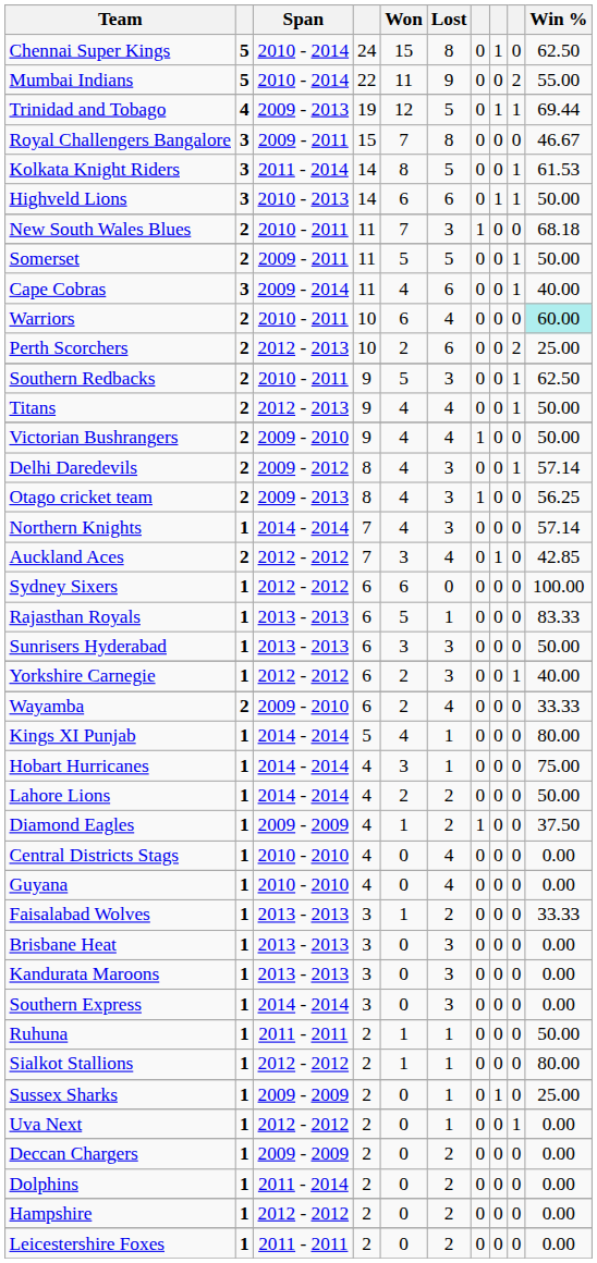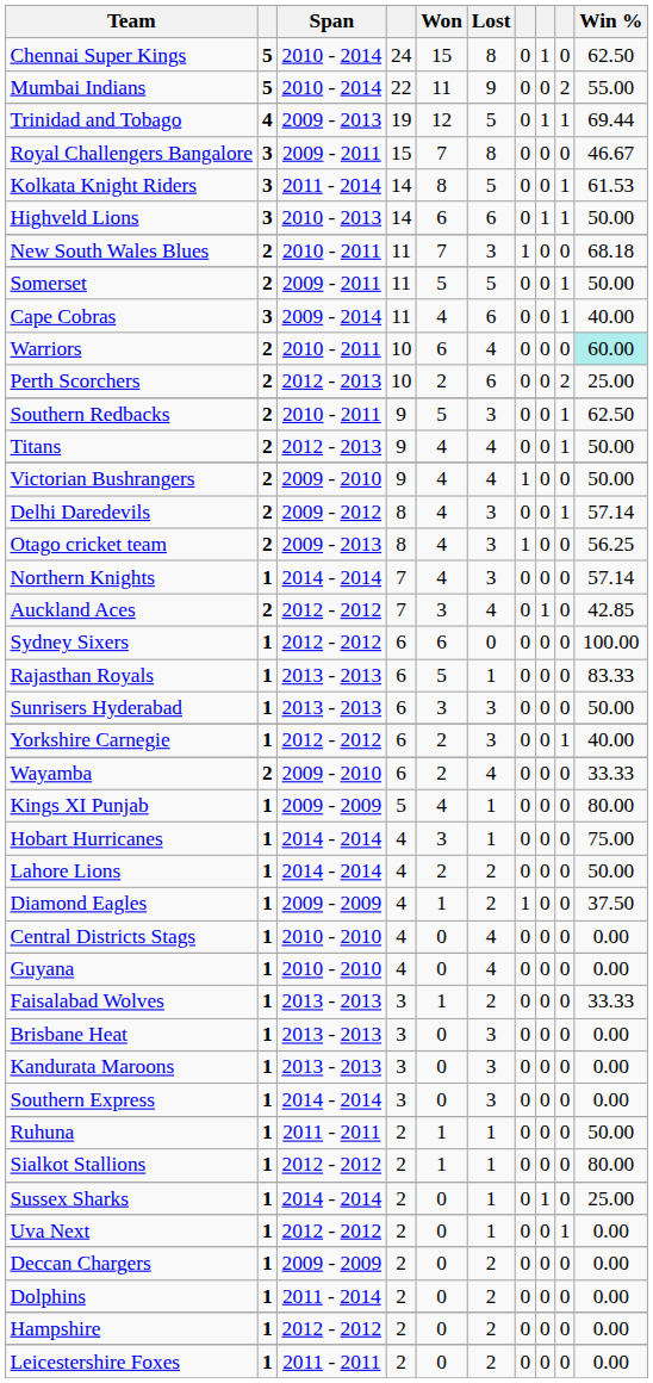 <table class="wikitable sortable" style="text-align:center">
 <tr>
 <th>Team</th>
 <th></th>
 <th>Span</th>
 <th></th>
 <th>Won</th>
 <th>Lost</th>
 <th></th>
 <th></th>
 <th></th>
 <th>Win %</th>
 </tr>
 <tr>
 <td style="text-align:left"><a href='#'>Chennai Super Kings</a></td>
 <td><strong>5</strong></td>
 <td><a href='#'>2010</a> - <a href='#'>2014</a></td>
 <td>24</td>
 <td>15</td>
 <td>8</td>
 <td>0</td>
 <td>1</td>
 <td>0</td>
 <td>62.50</td>
 </tr>
 <tr>
 <td style="text-align:left"><a href='#'>Mumbai Indians</a></td>
 <td><strong>5</strong></td>
 <td><a href='#'>2010</a> - <a href='#'>2014</a></td>
 <td>22</td>
 <td>11</td>
 <td>9</td>
 <td>0</td>
 <td>0</td>
 <td>2</td>
 <td>55.00</td>
 </tr>
 <tr>
 </tr>
 <tr>
 <td style="text-align:left"><a href='#'>Trinidad and Tobago</a></td>
 <td><strong>4</strong></td>
 <td><a href='#'>2009</a> - <a href='#'>2013</a></td>
 <td>19</td>
 <td>12</td>
 <td>5</td>
 <td>0</td>
 <td>1</td>
 <td>1</td>
 <td>69.44</td>
 </tr>
 <tr>
 <td style="text-align:left"><a href='#'>Royal Challengers Bangalore</a></td>
 <td><strong>3</strong></td>
 <td><a href='#'>2009</a> - <a href='#'>2011</a></td>
 <td>15</td>
 <td>7</td>
 <td>8</td>
 <td>0</td>
 <td>0</td>
 <td>0</td>
 <td>46.67</td>
 </tr>
 <tr>
 <td style="text-align:left"><a href='#'>Kolkata Knight Riders</a></td>
 <td><strong>3</strong></td>
 <td><a href='#'>2011</a> - <a href='#'>2014</a></td>
 <td>14</td>
 <td>8</td>
 <td>5</td>
 <td>0</td>
 <td>0</td>
 <td>1</td>
 <td>61.53</td>
 </tr>
 <tr>
 <td style="text-align:left"><a href='#'>Highveld Lions</a></td>
 <td><strong>3</strong></td>
 <td><a href='#'>2010</a> - <a href='#'>2013</a></td>
 <td>14</td>
 <td>6</td>
 <td>6</td>
 <td>0</td>
 <td>1</td>
 <td>1</td>
 <td>50.00</td>
 </tr>
 <tr>
 </tr>
 <tr>
 <td style="text-align:left"><a href='#'>New South Wales Blues</a></td>
 <td><strong>2</strong></td>
 <td><a href='#'>2010</a> - <a href='#'>2011</a></td>
 <td>11</td>
 <td>7</td>
 <td>3</td>
 <td>1</td>
 <td>0</td>
 <td>0</td>
 <td>68.18</td>
 </tr>
 <tr>
 </tr>
 <tr>
 <td style="text-align:left"><a href='#'>Somerset</a></td>
 <td><strong>2</strong></td>
 <td><a href='#'>2009</a> - <a href='#'>2011</a></td>
 <td>11</td>
 <td>5</td>
 <td>5</td>
 <td>0</td>
 <td>0</td>
 <td>1</td>
 <td>50.00</td>
 </tr>
 <tr>
 <td style="text-align:left"><a href='#'>Cape Cobras</a></td>
 <td><strong>3</strong></td>
 <td><a href='#'>2009</a> - <a href='#'>2014</a></td>
 <td>11</td>
 <td>4</td>
 <td>6</td>
 <td>0</td>
 <td>0</td>
 <td>1</td>
 <td>40.00</td>
 </tr>
 <tr>
 <td style="text-align:left"><a href='#'>Warriors</a></td>
 <td><strong>2</strong></td>
 <td><a href='#'>2010</a> - <a href='#'>2011</a></td>
 <td>10</td>
 <td>6</td>
 <td>4</td>
 <td>0</td>
 <td>0</td>
 <td>0</td>
 <td style="background: paleturquoise;">60.00</td>
 </tr>
 <tr>
 <td style="text-align:left"><a href='#'>Perth Scorchers</a></td>
 <td><strong>2</strong></td>
 <td><a href='#'>2012</a> - <a href='#'>2013</a></td>
 <td>10</td>
 <td>2</td>
 <td>6</td>
 <td>0</td>
 <td>0</td>
 <td>2</td>
 <td>25.00</td>
 </tr>
 <tr>
 </tr>
 <tr>
 <td style="text-align:left"><a href='#'>Southern Redbacks</a></td>
 <td><strong>2</strong></td>
 <td><a href='#'>2010</a> - <a href='#'>2011</a></td>
 <td>9</td>
 <td>5</td>
 <td>3</td>
 <td>0</td>
 <td>0</td>
 <td>1</td>
 <td>62.50</td>
 </tr>
 <tr>
 <td style="text-align:left"><a href='#'>Titans</a></td>
 <td><strong>2</strong></td>
 <td><a href='#'>2012</a> - <a href='#'>2013</a></td>
 <td>9</td>
 <td>4</td>
 <td>4</td>
 <td>0</td>
 <td>0</td>
 <td>1</td>
 <td>50.00</td>
 </tr>
 <tr>
 </tr>
 <tr>
 <td style="text-align:left"><a href='#'>Victorian Bushrangers</a></td>
 <td><strong>2</strong></td>
 <td><a href='#'>2009</a> - <a href='#'>2010</a></td>
 <td>9</td>
 <td>4</td>
 <td>4</td>
 <td>1</td>
 <td>0</td>
 <td>0</td>
 <td>50.00</td>
 </tr>
 <tr>
 <td style="text-align:left"><a href='#'>Delhi Daredevils</a></td>
 <td><strong>2</strong></td>
 <td><a href='#'>2009</a> - <a href='#'>2012</a></td>
 <td>8</td>
 <td>4</td>
 <td>3</td>
 <td>0</td>
 <td>0</td>
 <td>1</td>
 <td>57.14</td>
 </tr>
 <tr>
 <td style="text-align:left"><a href='#'>Otago cricket team</a></td>
 <td><strong>2</strong></td>
 <td><a href='#'>2009</a> - <a href='#'>2013</a></td>
 <td>8</td>
 <td>4</td>
 <td>3</td>
 <td>1</td>
 <td>0</td>
 <td>0</td>
 <td>56.25</td>
 </tr>
 <tr>
 <td style="text-align:left"><a href='#'>Northern Knights</a></td>
 <td><strong>1</strong></td>
 <td><a href='#'>2014</a> - <a href='#'>2014</a></td>
 <td>7</td>
 <td>4</td>
 <td>3</td>
 <td>0</td>
 <td>0</td>
 <td>0</td>
 <td>57.14</td>
 </tr>
 <tr>
 <td style="text-align:left"><a href='#'>Auckland Aces</a></td>
 <td><strong>2</strong></td>
 <td><a href='#'>2012</a> - <a href='#'>2012</a></td>
 <td>7</td>
 <td>3</td>
 <td>4</td>
 <td>0</td>
 <td>1</td>
 <td>0</td>
 <td>42.85</td>
 </tr>
 <tr>
 <td style="text-align:left"><a href='#'>Sydney Sixers</a></td>
 <td><strong>1</strong></td>
 <td><a href='#'>2012</a> - <a href='#'>2012</a></td>
 <td>6</td>
 <td>6</td>
 <td>0</td>
 <td>0</td>
 <td>0</td>
 <td>0</td>
 <td>100.00</td>
 </tr>
 <tr>
 <td style="text-align:left"><a href='#'>Rajasthan Royals</a></td>
 <td><strong>1</strong></td>
 <td><a href='#'>2013</a> - <a href='#'>2013</a></td>
 <td>6</td>
 <td>5</td>
 <td>1</td>
 <td>0</td>
 <td>0</td>
 <td>0</td>
 <td>83.33</td>
 </tr>
 <tr>
 <td style="text-align:left"><a href='#'>Sunrisers Hyderabad</a></td>
 <td><strong>1</strong></td>
 <td><a href='#'>2013</a> - <a href='#'>2013</a></td>
 <td>6</td>
 <td>3</td>
 <td>3</td>
 <td>0</td>
 <td>0</td>
 <td>0</td>
 <td>50.00</td>
 </tr>
 <tr>
 </tr>
 <tr>
 <td style="text-align:left"><a href='#'>Yorkshire Carnegie</a></td>
 <td><strong>1</strong></td>
 <td><a href='#'>2012</a> - <a href='#'>2012</a></td>
 <td>6</td>
 <td>2</td>
 <td>3</td>
 <td>0</td>
 <td>0</td>
 <td>1</td>
 <td>40.00</td>
 </tr>
 <tr>
 </tr>
 <tr>
 <td style="text-align:left"><a href='#'>Wayamba</a></td>
 <td><strong>2</strong></td>
 <td><a href='#'>2009</a> - <a href='#'>2010</a></td>
 <td>6</td>
 <td>2</td>
 <td>4</td>
 <td>0</td>
 <td>0</td>
 <td>0</td>
 <td>33.33</td>
 </tr>
 <tr>
 <td style="text-align:left"><a href='#'>Kings XI Punjab</a></td>
 <td><strong>1</strong></td>
-<td><a href='#'>2014</a> - <a href='#'>2014</a></td>
+<td><a href='#'>2009</a> - <a href='#'>2009</a></td>
 <td>5</td>
 <td>4</td>
 <td>1</td>
 <td>0</td>
 <td>0</td>
 <td>0</td>
 <td>80.00</td>
 </tr>
 <tr>
 <td style="text-align:left"><a href='#'>Hobart Hurricanes</a></td>
 <td><strong>1</strong></td>
 <td><a href='#'>2014</a> - <a href='#'>2014</a></td>
 <td>4</td>
 <td>3</td>
 <td>1</td>
 <td>0</td>
 <td>0</td>
 <td>0</td>
 <td>75.00</td>
 </tr>
 <tr>
 <td style="text-align:left"><a href='#'>Lahore Lions</a></td>
 <td><strong>1</strong></td>
 <td><a href='#'>2014</a> - <a href='#'>2014</a></td>
 <td>4</td>
 <td>2</td>
 <td>2</td>
 <td>0</td>
 <td>0</td>
 <td>0</td>
 <td>50.00</td>
 </tr>
 <tr>
 <td style="text-align:left"><a href='#'>Diamond Eagles</a></td>
 <td><strong>1</strong></td>
 <td><a href='#'>2009</a> - <a href='#'>2009</a></td>
 <td>4</td>
 <td>1</td>
 <td>2</td>
 <td>1</td>
 <td>0</td>
 <td>0</td>
 <td>37.50</td>
 </tr>
 <tr>
 <td style="text-align:left"><a href='#'>Central Districts Stags</a></td>
 <td><strong>1</strong></td>
 <td><a href='#'>2010</a> - <a href='#'>2010</a></td>
 <td>4</td>
 <td>0</td>
 <td>4</td>
 <td>0</td>
 <td>0</td>
 <td>0</td>
 <td>0.00</td>
 </tr>
 <tr>
 </tr>
 <tr>
 <td style="text-align:left"><a href='#'>Guyana</a></td>
 <td><strong>1</strong></td>
 <td><a href='#'>2010</a> - <a href='#'>2010</a></td>
 <td>4</td>
 <td>0</td>
 <td>4</td>
 <td>0</td>
 <td>0</td>
 <td>0</td>
 <td>0.00</td>
 </tr>
 <tr>
 <td style="text-align:left"><a href='#'>Faisalabad Wolves</a></td>
 <td><strong>1</strong></td>
 <td><a href='#'>2013</a> - <a href='#'>2013</a></td>
 <td>3</td>
 <td>1</td>
 <td>2</td>
 <td>0</td>
 <td>0</td>
 <td>0</td>
 <td>33.33</td>
 </tr>
 <tr>
 <td style="text-align:left"><a href='#'>Brisbane Heat</a></td>
 <td><strong>1</strong></td>
 <td><a href='#'>2013</a> - <a href='#'>2013</a></td>
 <td>3</td>
 <td>0</td>
 <td>3</td>
 <td>0</td>
 <td>0</td>
 <td>0</td>
 <td>0.00</td>
 </tr>
 <tr>
 </tr>
 <tr>
 <td style="text-align:left"><a href='#'>Kandurata Maroons</a></td>
 <td><strong>1</strong></td>
 <td><a href='#'>2013</a> - <a href='#'>2013</a></td>
 <td>3</td>
 <td>0</td>
 <td>3</td>
 <td>0</td>
 <td>0</td>
 <td>0</td>
 <td>0.00</td>
 </tr>
 <tr>
 <td style="text-align:left"><a href='#'>Southern Express</a></td>
 <td><strong>1</strong></td>
 <td><a href='#'>2014</a> - <a href='#'>2014</a></td>
 <td>3</td>
 <td>0</td>
 <td>3</td>
 <td>0</td>
 <td>0</td>
 <td>0</td>
 <td>0.00</td>
 </tr>
 <tr>
 </tr>
 <tr>
 <td style="text-align:left"><a href='#'>Ruhuna</a></td>
 <td><strong>1</strong></td>
 <td><a href='#'>2011</a> - <a href='#'>2011</a></td>
 <td>2</td>
 <td>1</td>
 <td>1</td>
 <td>0</td>
 <td>0</td>
 <td>0</td>
 <td>50.00</td>
 </tr>
 <tr>
 <td style="text-align:left"><a href='#'>Sialkot Stallions</a></td>
 <td><strong>1</strong></td>
 <td><a href='#'>2012</a> - <a href='#'>2012</a></td>
 <td>2</td>
 <td>1</td>
 <td>1</td>
 <td>0</td>
 <td>0</td>
 <td>0</td>
 <td>80.00</td>
 </tr>
 <tr>
 </tr>
 <tr>
 <td style="text-align:left"><a href='#'>Sussex Sharks</a></td>
 <td><strong>1</strong></td>
-<td><a href='#'>2009</a> - <a href='#'>2009</a></td>
+<td><a href='#'>2014</a> - <a href='#'>2014</a></td>
 <td>2</td>
 <td>0</td>
 <td>1</td>
 <td>0</td>
 <td>1</td>
 <td>0</td>
 <td>25.00</td>
 </tr>
 <tr>
 </tr>
 <tr>
 <td style="text-align:left"><a href='#'>Uva Next</a></td>
 <td><strong>1</strong></td>
 <td><a href='#'>2012</a> - <a href='#'>2012</a></td>
 <td>2</td>
 <td>0</td>
 <td>1</td>
 <td>0</td>
 <td>0</td>
 <td>1</td>
 <td>0.00</td>
 </tr>
 <tr>
 </tr>
 <tr>
 <td style="text-align:left"><a href='#'>Deccan Chargers</a></td>
 <td><strong>1</strong></td>
 <td><a href='#'>2009</a> - <a href='#'>2009</a></td>
 <td>2</td>
 <td>0</td>
 <td>2</td>
 <td>0</td>
 <td>0</td>
 <td>0</td>
 <td>0.00</td>
 </tr>
 <tr>
 <td style="text-align:left"><a href='#'>Dolphins</a></td>
 <td><strong>1</strong></td>
 <td><a href='#'>2011</a> - <a href='#'>2014</a></td>
 <td>2</td>
 <td>0</td>
 <td>2</td>
 <td>0</td>
 <td>0</td>
 <td>0</td>
 <td>0.00</td>
 </tr>
 <tr>
 </tr>
 <tr>
 <td style="text-align:left"><a href='#'>Hampshire</a></td>
 <td><strong>1</strong></td>
 <td><a href='#'>2012</a> - <a href='#'>2012</a></td>
 <td>2</td>
 <td>0</td>
 <td>2</td>
 <td>0</td>
 <td>0</td>
 <td>0</td>
 <td>0.00</td>
 </tr>
 <tr>
 </tr>
 <tr>
 <td style="text-align:left"><a href='#'>Leicestershire Foxes</a></td>
 <td><strong>1</strong></td>
 <td><a href='#'>2011</a> - <a href='#'>2011</a></td>
 <td>2</td>
 <td>0</td>
 <td>2</td>
 <td>0</td>
 <td>0</td>
 <td>0</td>
 <td>0.00</td>
 </tr>
 </table>
